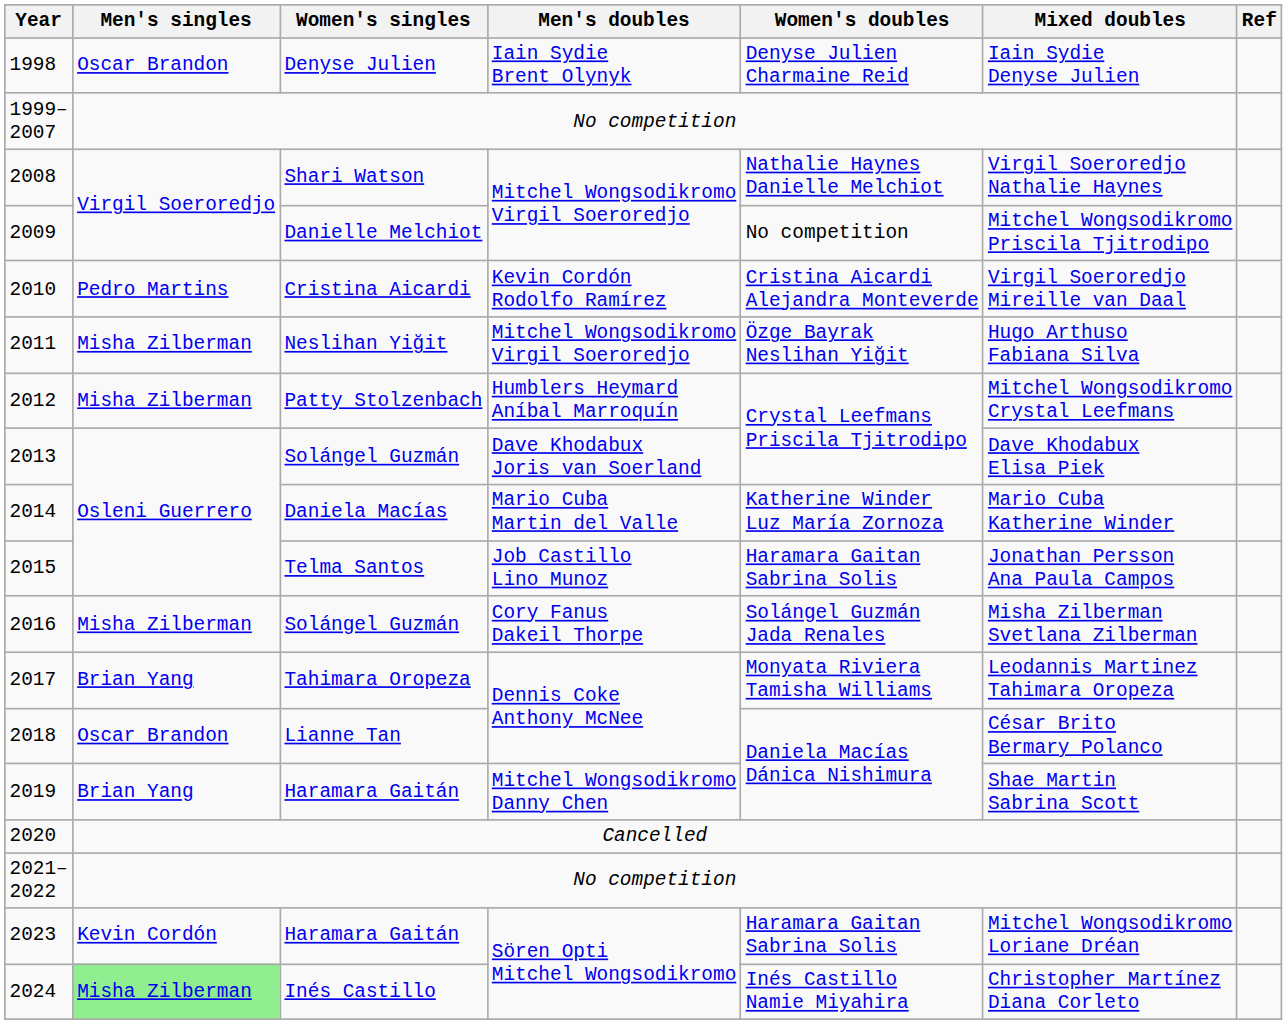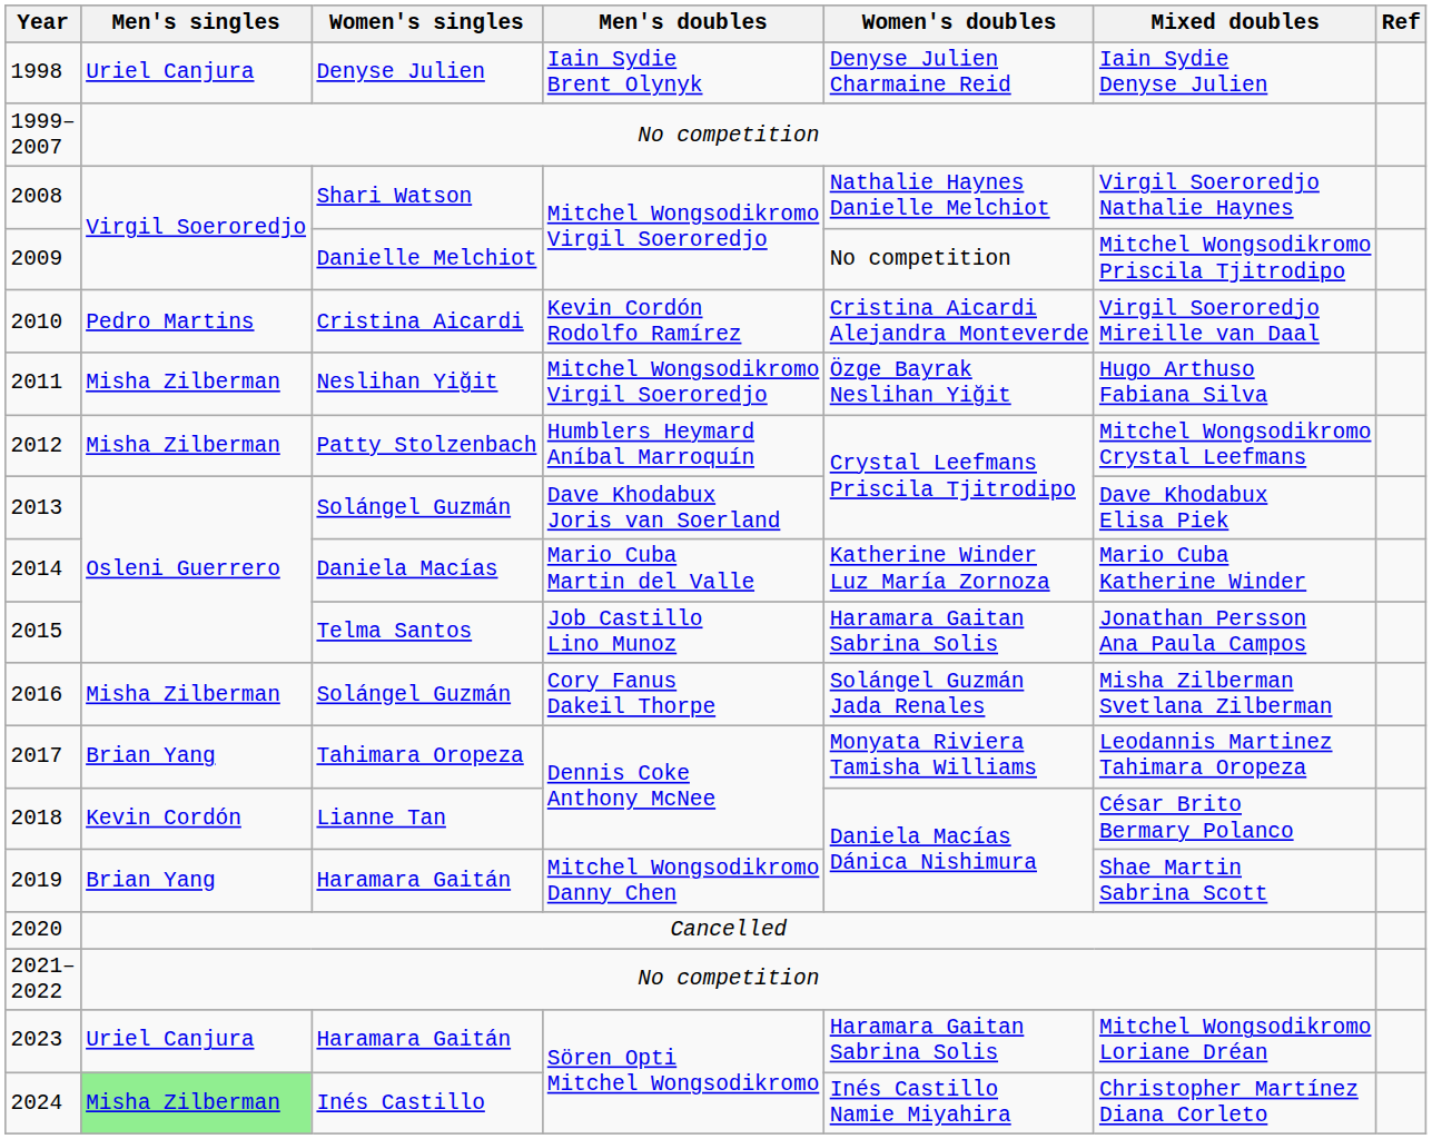 <table class=wikitable style="font-size:90%;">
 <tr>
 <th>Year</th>
 <th>Men's singles</th>
 <th>Women's singles</th>
 <th>Men's doubles</th>
 <th>Women's doubles</th>
 <th>Mixed doubles</th>
 <th>Ref</th>
 </tr>
 <tr>
 <td>1998</td>
-<td> <a href='#'>Oscar Brandon</a></td>
+<td> <a href='#'>Uriel Canjura</a></td>
 <td> <a href='#'>Denyse Julien</a></td>
 <td> <a href='#'>Iain Sydie</a><br> <a href='#'>Brent Olynyk</a></td>
 <td> <a href='#'>Denyse Julien</a><br> <a href='#'>Charmaine Reid</a></td>
 <td> <a href='#'>Iain Sydie</a><br> <a href='#'>Denyse Julien</a></td>
 <td></td>
 </tr>
 <tr>
 <td>1999–<br>2007</td>
 <td colspan="5" style="text-align:center;"><em>No competition</em></td>
 </tr>
 <tr>
 <td>2008</td>
 <td rowspan="2"> <a href='#'>Virgil Soeroredjo</a></td>
 <td> <a href='#'>Shari Watson</a></td>
 <td rowspan="2"> <a href='#'>Mitchel Wongsodikromo</a><br> <a href='#'>Virgil Soeroredjo</a></td>
 <td> <a href='#'>Nathalie Haynes</a><br> <a href='#'>Danielle Melchiot</a></td>
 <td> <a href='#'>Virgil Soeroredjo</a><br> <a href='#'>Nathalie Haynes</a></td>
 <td></td>
 </tr>
 <tr>
 <td>2009</td>
 <td> <a href='#'>Danielle Melchiot</a></td>
 <td>No competition</td>
 <td> <a href='#'>Mitchel Wongsodikromo</a><br> <a href='#'>Priscila Tjitrodipo</a></td>
 <td></td>
 </tr>
 <tr>
 <td>2010</td>
 <td> <a href='#'>Pedro Martins</a></td>
 <td> <a href='#'>Cristina Aicardi</a></td>
 <td> <a href='#'>Kevin Cordón</a><br> <a href='#'>Rodolfo Ramírez</a></td>
 <td> <a href='#'>Cristina Aicardi</a><br> <a href='#'>Alejandra Monteverde</a></td>
 <td> <a href='#'>Virgil Soeroredjo</a><br> <a href='#'>Mireille van Daal</a></td>
 <td></td>
 </tr>
 <tr>
 <td>2011</td>
 <td> <a href='#'>Misha Zilberman</a></td>
 <td> <a href='#'>Neslihan Yiğit</a></td>
 <td> <a href='#'>Mitchel Wongsodikromo</a><br> <a href='#'>Virgil Soeroredjo</a></td>
 <td> <a href='#'>Özge Bayrak</a><br> <a href='#'>Neslihan Yiğit</a></td>
 <td> <a href='#'>Hugo Arthuso</a><br> <a href='#'>Fabiana Silva</a></td>
 <td></td>
 </tr>
 <tr>
 <td>2012</td>
 <td> <a href='#'>Misha Zilberman</a></td>
 <td> <a href='#'>Patty Stolzenbach</a></td>
 <td> <a href='#'>Humblers Heymard</a><br> <a href='#'>Aníbal Marroquín</a></td>
 <td rowspan=2> <a href='#'>Crystal Leefmans</a><br> <a href='#'>Priscila Tjitrodipo</a></td>
 <td> <a href='#'>Mitchel Wongsodikromo</a><br> <a href='#'>Crystal Leefmans</a></td>
 <td></td>
 </tr>
 <tr>
 <td>2013</td>
 <td rowspan=3> <a href='#'>Osleni Guerrero</a></td>
 <td> <a href='#'>Solángel Guzmán</a></td>
 <td> <a href='#'>Dave Khodabux</a><br> <a href='#'>Joris van Soerland</a></td>
 <td> <a href='#'>Dave Khodabux</a><br> <a href='#'>Elisa Piek</a></td>
 <td></td>
 </tr>
 <tr>
 <td>2014</td>
 <td> <a href='#'>Daniela Macías</a></td>
 <td> <a href='#'>Mario Cuba</a><br> <a href='#'>Martin del Valle</a></td>
 <td> <a href='#'>Katherine Winder</a><br> <a href='#'>Luz María Zornoza</a></td>
 <td> <a href='#'>Mario Cuba</a><br> <a href='#'>Katherine Winder</a></td>
 <td></td>
 </tr>
 <tr>
 <td>2015</td>
 <td> <a href='#'>Telma Santos</a></td>
 <td> <a href='#'>Job Castillo</a><br> <a href='#'>Lino Munoz</a></td>
 <td> <a href='#'>Haramara Gaitan</a><br> <a href='#'>Sabrina Solis</a></td>
 <td> <a href='#'>Jonathan Persson</a><br> <a href='#'>Ana Paula Campos</a></td>
 <td></td>
 </tr>
 <tr>
 <td>2016</td>
 <td> <a href='#'>Misha Zilberman</a></td>
 <td> <a href='#'>Solángel Guzmán</a></td>
 <td> <a href='#'>Cory Fanus</a><br> <a href='#'>Dakeil Thorpe</a></td>
 <td> <a href='#'>Solángel Guzmán</a><br> <a href='#'>Jada Renales</a></td>
 <td> <a href='#'>Misha Zilberman</a><br> <a href='#'>Svetlana Zilberman</a></td>
 <td></td>
 </tr>
 <tr>
 <td>2017</td>
 <td> <a href='#'>Brian Yang</a></td>
 <td> <a href='#'>Tahimara Oropeza</a></td>
 <td rowspan=2> <a href='#'>Dennis Coke</a><br> <a href='#'>Anthony McNee</a></td>
 <td> <a href='#'>Monyata Riviera</a><br> <a href='#'>Tamisha Williams</a></td>
 <td> <a href='#'>Leodannis Martinez</a><br> <a href='#'>Tahimara Oropeza</a></td>
 <td></td>
 </tr>
 <tr>
 <td>2018</td>
-<td> <a href='#'>Oscar Brandon</a></td>
+<td> <a href='#'>Kevin Cordón</a></td>
 <td> <a href='#'>Lianne Tan</a></td>
 <td rowspan=2> <a href='#'>Daniela Macías</a><br> <a href='#'>Dánica Nishimura</a></td>
 <td> <a href='#'>César Brito</a><br> <a href='#'>Bermary Polanco</a></td>
 <td></td>
 </tr>
 <tr>
 <td>2019</td>
 <td> <a href='#'>Brian Yang</a></td>
 <td> <a href='#'>Haramara Gaitán</a></td>
 <td> <a href='#'>Mitchel Wongsodikromo</a><br> <a href='#'>Danny Chen</a></td>
 <td> <a href='#'>Shae Martin</a><br> <a href='#'>Sabrina Scott</a></td>
 <td></td>
 </tr>
 <tr>
 <td>2020</td>
 <td colspan="5" align="center"><em>Cancelled</em></td>
 <td></td>
 </tr>
 <tr>
 <td>2021–<br>2022</td>
 <td colspan="5" style="text-align:center;"><em>No competition</em></td>
 </tr>
 <tr>
 <td>2023</td>
-<td> <a href='#'>Kevin Cordón</a></td>
+<td> <a href='#'>Uriel Canjura</a></td>
 <td> <a href='#'>Haramara Gaitán</a></td>
 <td rowspan="2"> <a href='#'>Sören Opti</a><br> <a href='#'>Mitchel Wongsodikromo</a></td>
 <td> <a href='#'>Haramara Gaitan</a><br> <a href='#'>Sabrina Solis</a></td>
 <td> <a href='#'>Mitchel Wongsodikromo</a><br> <a href='#'>Loriane Dréan</a></td>
 <td></td>
 </tr>
 <tr>
 <td>2024</td>
 <td style="background: lightgreen;"> <a href='#'>Misha Zilberman</a></td>
 <td> <a href='#'>Inés Castillo</a></td>
 <td> <a href='#'>Inés Castillo</a><br> <a href='#'>Namie Miyahira</a></td>
 <td> <a href='#'>Christopher Martínez</a><br> <a href='#'>Diana Corleto</a></td>
 <td></td>
 </tr>
 </table>
